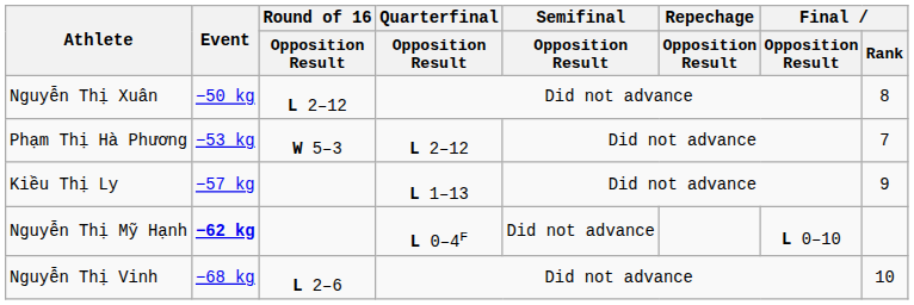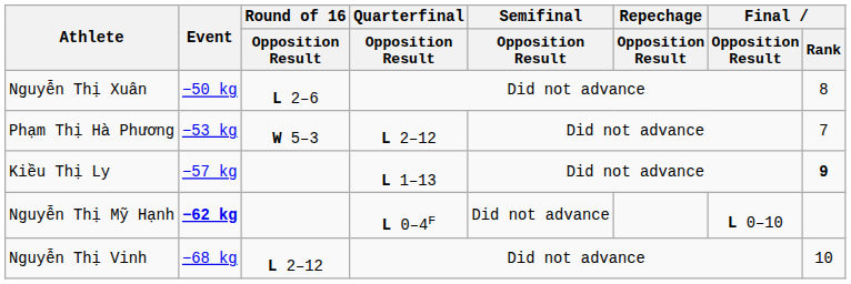 <table class=wikitable style=font-size:85%;text-align:center>
 <tr>
 <th rowspan="2">Athlete</th>
 <th rowspan="2">Event</th>
 <th>Round of 16</th>
 <th>Quarterfinal</th>
 <th>Semifinal</th>
 <th>Repechage</th>
 <th colspan=2>Final / </th>
 </tr>
 <tr style="font-size: 95%">
 <th>Opposition<br>Result</th>
 <th>Opposition<br>Result</th>
 <th>Opposition<br>Result</th>
 <th>Opposition<br>Result</th>
 <th>Opposition<br>Result</th>
 <th>Rank</th>
 </tr>
 <tr>
 <td align=left>Nguyễn Thị Xuân</td>
 <td align=left><a href='#'>−50 kg</a></td>
-<td><br><strong>L</strong> 2–12</td>
+<td><br><strong>L</strong> 2–6</td>
 <td colspan=4>Did not advance</td>
 <td>8</td>
 </tr>
 <tr>
 <td align=left>Phạm Thị Hà Phương</td>
 <td align=left><a href='#'>−53 kg</a></td>
 <td><br><strong>W</strong> 5–3</td>
 <td><br><strong>L</strong> 2–12</td>
 <td colspan=3>Did not advance</td>
 <td>7</td>
 </tr>
 <tr>
 <td align=left>Kiều Thị Ly</td>
 <td align=left><a href='#'>−57 kg</a></td>
 <td></td>
 <td><br><strong>L</strong> 1–13</td>
 <td colspan=3>Did not advance</td>
-<td>9</td>
+<td><strong>9</strong></td>
 </tr>
 <tr>
 <td align=left>Nguyễn Thị Mỹ Hạnh</td>
 <td align=left><strong><a href='#'>−62 kg</a></strong></td>
 <td></td>
 <td><br><strong>L</strong> 0–4<sup>F</sup></td>
 <td>Did not advance</td>
 <td></td>
 <td><br><strong>L</strong> 0–10</td>
 <td></td>
 </tr>
 <tr>
 <td align=left>Nguyễn Thị Vinh</td>
 <td align=left><a href='#'>−68 kg</a></td>
-<td><br><strong>L</strong> 2–6</td>
+<td><br><strong>L</strong> 2–12</td>
 <td colspan=4>Did not advance</td>
 <td>10</td>
 </tr>
 </table>
